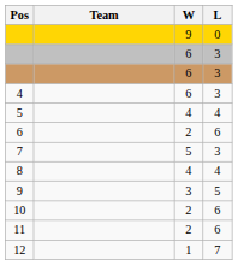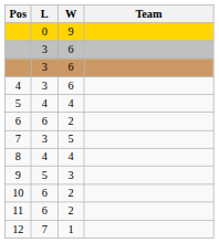 <table class="wikitable gauche" style="text-align:center">
 <tr bgcolor="e5e5e5">
 <th width="30">Pos</th>
+<th width="30">L</th>
+<th width="30">W</th>
 <th width="175">Team</th>
-<th width="30">W</th>
-<th width="30">L</th>
 </tr>
 <tr bgcolor=#FFD604>
 <td></td>
+<td>0</td>
+<td>9</td>
 <td align=left></td>
-<td>9</td>
-<td>0</td>
 </tr>
 <tr bgcolor=#C0C0C0>
 <td></td>
+<td>3</td>
+<td>6</td>
 <td align=left></td>
-<td>6</td>
-<td>3</td>
 </tr>
 <tr bgcolor=#CC9965>
 <td></td>
+<td>3</td>
+<td>6</td>
 <td align=left></td>
-<td>6</td>
-<td>3</td>
 </tr>
 <tr>
 <td>4</td>
+<td>3</td>
+<td>6</td>
 <td align=left></td>
-<td>6</td>
-<td>3</td>
 </tr>
 <tr>
 <td>5</td>
-<td align=left></td>
 <td>4</td>
 <td>4</td>
+<td align=left></td>
 </tr>
 <tr>
 <td>6</td>
+<td>6</td>
+<td>2</td>
 <td align=left></td>
-<td>2</td>
-<td>6</td>
 </tr>
 <tr>
 <td>7</td>
+<td>3</td>
+<td>5</td>
 <td align=left></td>
-<td>5</td>
-<td>3</td>
 </tr>
 <tr>
 <td>8</td>
-<td align=left></td>
 <td>4</td>
 <td>4</td>
+<td align=left></td>
 </tr>
 <tr>
 <td>9</td>
+<td>5</td>
+<td>3</td>
 <td align=left></td>
-<td>3</td>
-<td>5</td>
 </tr>
 <tr>
 <td>10</td>
+<td>6</td>
+<td>2</td>
 <td align=left></td>
-<td>2</td>
-<td>6</td>
 </tr>
 <tr>
 <td>11</td>
+<td>6</td>
+<td>2</td>
 <td align=left></td>
-<td>2</td>
-<td>6</td>
 </tr>
 <tr>
 <td>12</td>
+<td>7</td>
+<td>1</td>
 <td align=left></td>
-<td>1</td>
-<td>7</td>
 </tr>
 </table>
